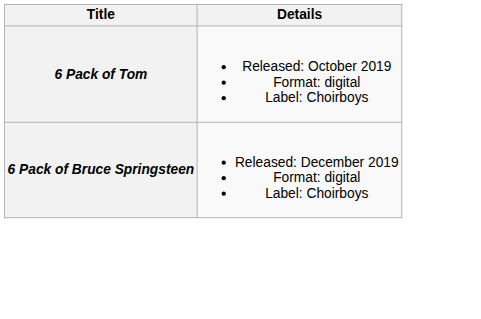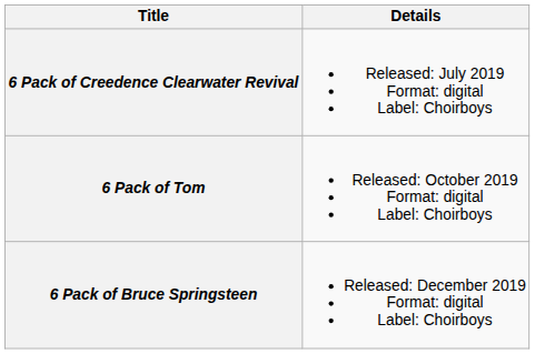 <table class="wikitable plainrowheaders" style="text-align:center;" border="1">
 <tr>
 <th>Title</th>
 <th>Details</th>
+</tr>
+<tr>
+<th scope="row"><em>6 Pack of Creedence Clearwater Revival </em></th>
+<td><br><ul><li>Released: July 2019</li><li>Format: digital</li><li>Label: Choirboys</li></ul></td>
 </tr>
 <tr>
 <th scope="row"><em>6 Pack of Tom</em></th>
 <td><br><ul><li>Released: October 2019</li><li>Format: digital</li><li>Label: Choirboys</li></ul></td>
 </tr>
 <tr>
 <th scope="row"><em>6 Pack of Bruce Springsteen</em></th>
 <td><br><ul><li>Released: December 2019</li><li>Format: digital</li><li>Label: Choirboys</li></ul></td>
 </tr>
 </table>
